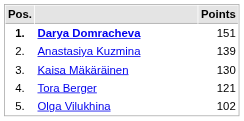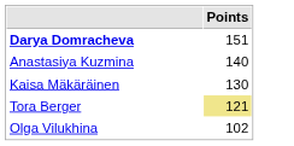 <table cellspacing="1" cellpadding="3" style="border:1px solid #AAAAAA;font-size:90%">
 <tr bgcolor="#E4E4E4">
-<th style="border-bottom:1px solid #AAAAAA" width=10>Pos.</th>
 <th style="border-bottom:1px solid #AAAAAA" width=200></th>
 <th style="border-bottom:1px solid #AAAAAA" width=20>Points</th>
 </tr>
 <tr>
-<td align="center"><strong>1.</strong></td>
 <td> <strong><a href='#'>Darya Domracheva</a></strong></td>
 <td align="right">151</td>
 </tr>
 <tr>
-<td align="center">2.</td>
 <td> <a href='#'>Anastasiya Kuzmina</a></td>
-<td align="right">139</td>
+<td align="right">140</td>
 </tr>
 <tr>
-<td align="center">3.</td>
 <td> <a href='#'>Kaisa Mäkäräinen</a></td>
 <td align="right">130</td>
 </tr>
 <tr>
-<td align="center">4.</td>
 <td> <a href='#'>Tora Berger</a></td>
-<td align="right">121</td>
+<td align="right" style="background: khaki;">121</td>
 </tr>
 <tr>
-<td align="center">5.</td>
 <td> <a href='#'>Olga Vilukhina</a></td>
 <td align="right">102</td>
 </tr>
 </table>
